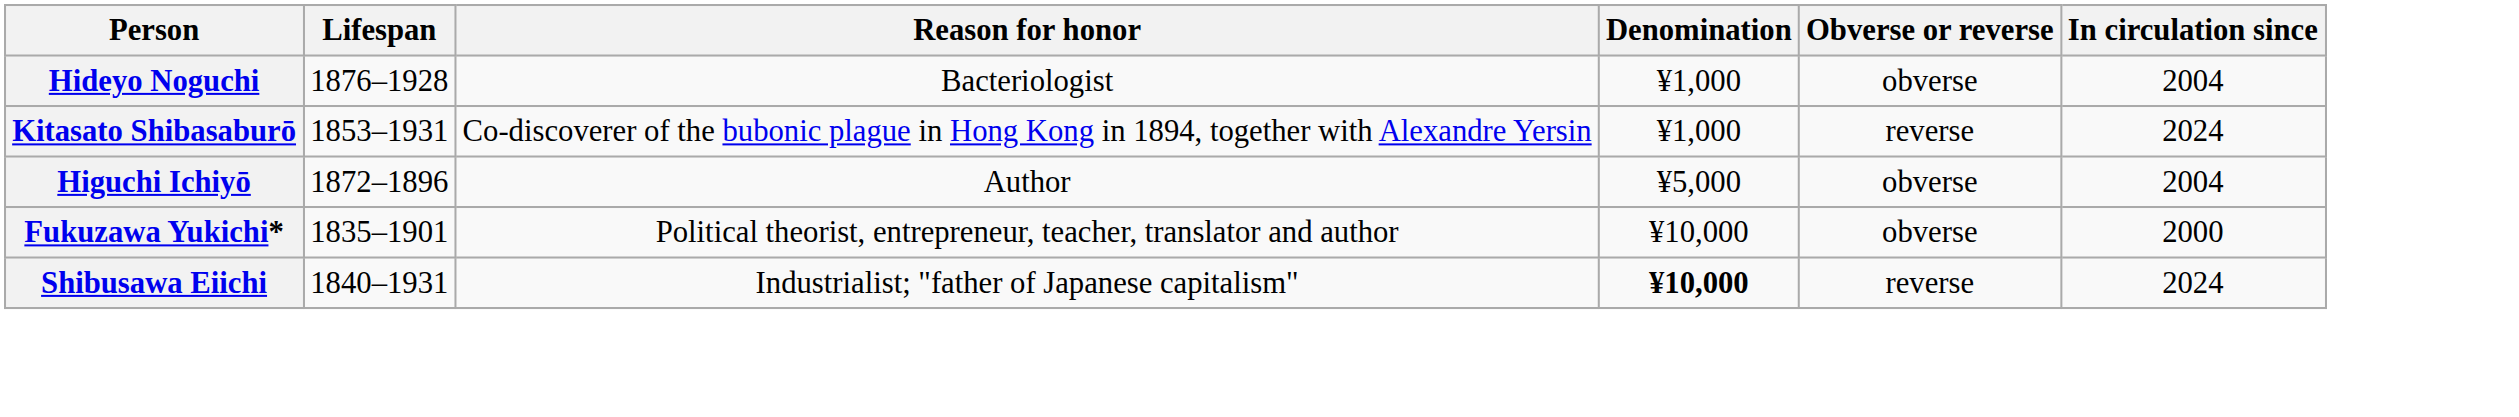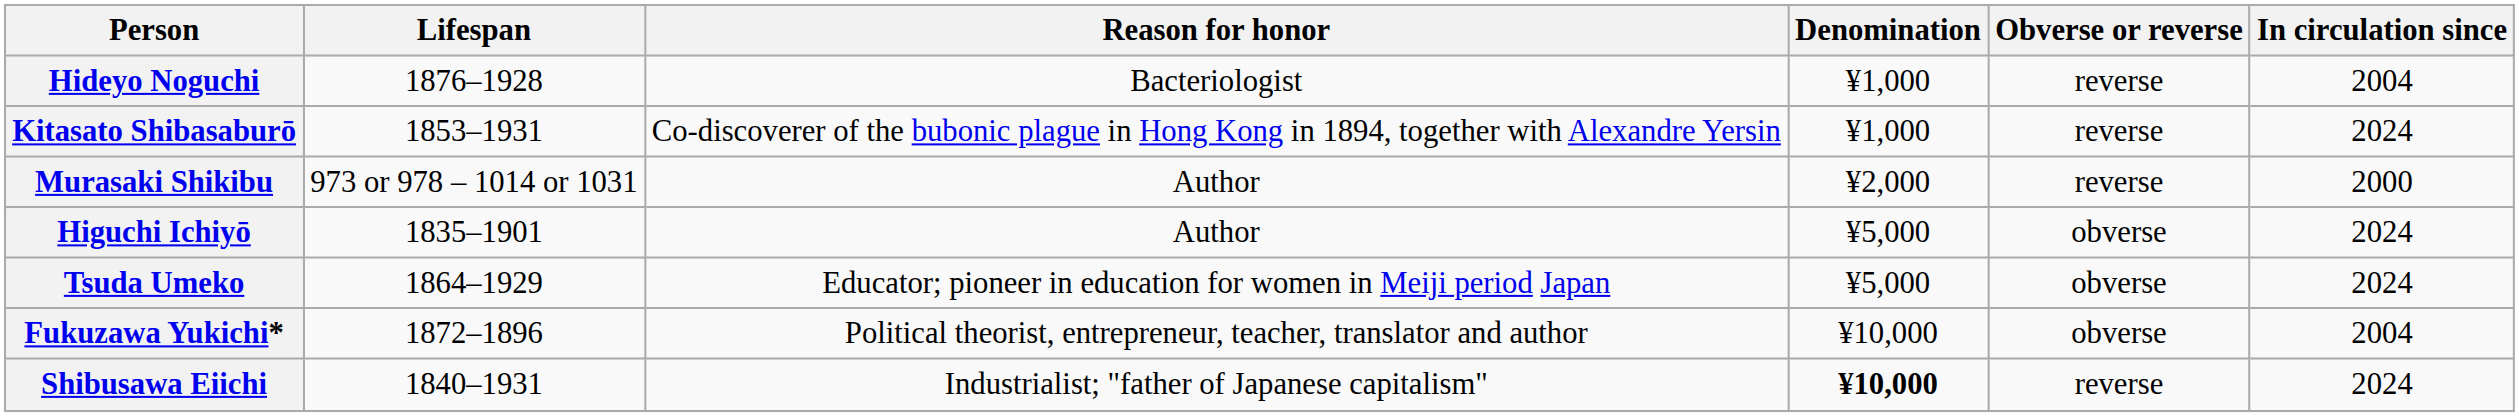 <table class="wikitable" style="font-size: 95%; text-align:center;">
 <tr>
 <th>Person</th>
 <th>Lifespan</th>
 <th>Reason for honor</th>
 <th>Denomination</th>
 <th>Obverse or reverse</th>
 <th>In circulation since</th>
 </tr>
 <tr>
 <th><a href='#'>Hideyo Noguchi</a></th>
 <td>1876–1928</td>
 <td>Bacteriologist</td>
 <td>¥1,000</td>
-<td>obverse</td>
+<td>reverse</td>
 <td>2004</td>
 </tr>
 <tr>
 <th><a href='#'>Kitasato Shibasaburō</a></th>
 <td>1853–1931</td>
 <td>Co-discoverer of the <a href='#'>bubonic plague</a> in <a href='#'>Hong Kong</a> in 1894, together with <a href='#'>Alexandre Yersin</a></td>
 <td>¥1,000</td>
 <td>reverse</td>
 <td>2024</td>
 </tr>
 <tr>
+<th><a href='#'>Murasaki Shikibu</a></th>
+<td>973 or 978 – 1014 or 1031</td>
+<td>Author</td>
+<td>¥2,000</td>
+<td>reverse</td>
+<td>2000</td>
+</tr>
+<tr>
 <th><a href='#'>Higuchi Ichiyō</a></th>
-<td>1872–1896</td>
+<td>1835–1901</td>
 <td>Author</td>
 <td>¥5,000</td>
 <td>obverse</td>
-<td>2004</td>
+<td>2024</td>
+</tr>
+<tr>
+<th><a href='#'>Tsuda Umeko</a></th>
+<td>1864–1929</td>
+<td>Educator; pioneer in education for women in <a href='#'>Meiji period</a> <a href='#'>Japan</a></td>
+<td>¥5,000</td>
+<td>obverse</td>
+<td>2024</td>
 </tr>
 <tr>
 <th><a href='#'>Fukuzawa Yukichi</a>*</th>
-<td>1835–1901</td>
+<td>1872–1896</td>
 <td>Political theorist, entrepreneur, teacher, translator and author</td>
 <td>¥10,000</td>
 <td>obverse</td>
-<td>2000</td>
+<td>2004</td>
 </tr>
 <tr>
 <th><a href='#'>Shibusawa Eiichi</a></th>
 <td>1840–1931</td>
 <td>Industrialist; "father of Japanese capitalism"</td>
 <td><strong>¥10,000</strong></td>
 <td>reverse</td>
 <td>2024</td>
 </tr>
 <tr>
 </tr>
 </table>
